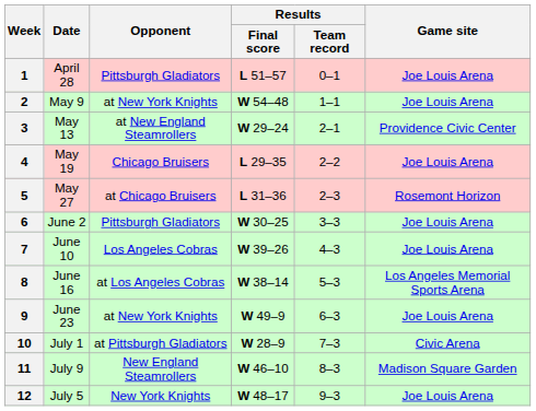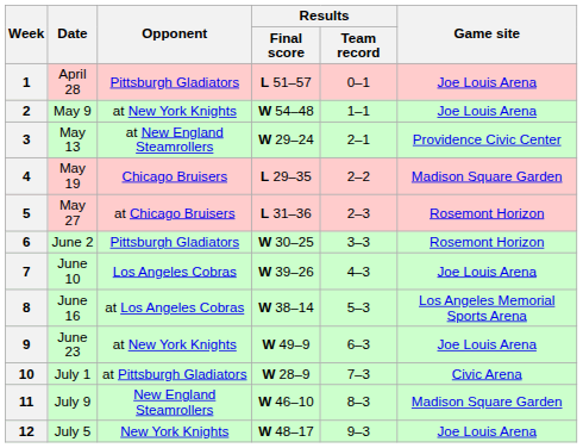 <table class="wikitable" align="center" style="font-size: 92%">
 <tr>
 <th rowspan="2">Week</th>
 <th rowspan="2">Date</th>
 <th rowspan="2">Opponent</th>
 <th colspan="2">Results</th>
 <th rowspan="2">Game site</th>
 </tr>
 <tr>
 <th>Final score</th>
 <th>Team record</th>
 </tr>
 <tr style="background:#fcc">
 <th>1</th>
 <td style="text-align:center;">April 28</td>
 <td style="text-align:center;"><a href='#'>Pittsburgh Gladiators</a></td>
 <td style="text-align:center;"><strong>L</strong> 51–57</td>
 <td style="text-align:center;">0–1</td>
 <td style="text-align:center;"><a href='#'>Joe Louis Arena</a></td>
 </tr>
 <tr style="background:#cfc">
 <th>2</th>
 <td style="text-align:center;">May 9</td>
 <td style="text-align:center;">at <a href='#'>New York Knights</a></td>
 <td style="text-align:center;"><strong>W</strong> 54–48</td>
 <td style="text-align:center;">1–1</td>
 <td style="text-align:center;"><a href='#'>Joe Louis Arena</a></td>
 </tr>
 <tr style="background:#cfc">
 <th>3</th>
 <td style="text-align:center;">May 13</td>
 <td style="text-align:center;">at <a href='#'>New England Steamrollers</a></td>
 <td style="text-align:center;"><strong>W</strong> 29–24</td>
 <td style="text-align:center;">2–1</td>
 <td style="text-align:center;"><a href='#'>Providence Civic Center</a></td>
 </tr>
 <tr style="background:#fcc">
 <th>4</th>
 <td style="text-align:center;">May 19</td>
 <td style="text-align:center;"><a href='#'>Chicago Bruisers</a></td>
 <td style="text-align:center;"><strong>L</strong> 29–35</td>
 <td style="text-align:center;">2–2</td>
-<td style="text-align:center;"><a href='#'>Joe Louis Arena</a></td>
+<td style="text-align:center;"><a href='#'>Madison Square Garden</a></td>
 </tr>
 <tr style="background:#fcc">
 <th>5</th>
 <td style="text-align:center;">May 27</td>
 <td style="text-align:center;">at <a href='#'>Chicago Bruisers</a></td>
 <td style="text-align:center;"><strong>L</strong> 31–36</td>
 <td style="text-align:center;">2–3</td>
 <td style="text-align:center;"><a href='#'>Rosemont Horizon</a></td>
 </tr>
 <tr style="background:#cfc">
 <th>6</th>
 <td style="text-align:center;">June 2</td>
 <td style="text-align:center;"><a href='#'>Pittsburgh Gladiators</a></td>
 <td style="text-align:center;"><strong>W</strong> 30–25</td>
 <td style="text-align:center;">3–3</td>
-<td style="text-align:center;"><a href='#'>Joe Louis Arena</a></td>
+<td style="text-align:center;"><a href='#'>Rosemont Horizon</a></td>
 </tr>
 <tr style="background:#cfc">
 <th>7</th>
 <td style="text-align:center;">June 10</td>
 <td style="text-align:center;"><a href='#'>Los Angeles Cobras</a></td>
 <td style="text-align:center;"><strong>W</strong> 39–26</td>
 <td style="text-align:center;">4–3</td>
 <td style="text-align:center;"><a href='#'>Joe Louis Arena</a></td>
 </tr>
 <tr style="background:#cfc">
 <th>8</th>
 <td style="text-align:center;">June 16</td>
 <td style="text-align:center;">at <a href='#'>Los Angeles Cobras</a></td>
 <td style="text-align:center;"><strong>W</strong> 38–14</td>
 <td style="text-align:center;">5–3</td>
 <td style="text-align:center;"><a href='#'>Los Angeles Memorial Sports Arena</a></td>
 </tr>
 <tr style="background:#cfc">
 <th>9</th>
 <td style="text-align:center;">June 23</td>
 <td style="text-align:center;">at <a href='#'>New York Knights</a></td>
 <td style="text-align:center;"><strong>W</strong> 49–9</td>
 <td style="text-align:center;">6–3</td>
 <td style="text-align:center;"><a href='#'>Joe Louis Arena</a></td>
 </tr>
 <tr style="background:#cfc">
 <th>10</th>
 <td style="text-align:center;">July 1</td>
 <td style="text-align:center;">at <a href='#'>Pittsburgh Gladiators</a></td>
 <td style="text-align:center;"><strong>W</strong> 28–9</td>
 <td style="text-align:center;">7–3</td>
 <td style="text-align:center;"><a href='#'>Civic Arena</a></td>
 </tr>
 <tr style="background:#cfc">
 <th>11</th>
 <td style="text-align:center;">July 9</td>
 <td style="text-align:center;"><a href='#'>New England Steamrollers</a></td>
 <td style="text-align:center;"><strong>W</strong> 46–10</td>
 <td style="text-align:center;">8–3</td>
 <td style="text-align:center;"><a href='#'>Madison Square Garden</a></td>
 </tr>
 <tr style="background:#cfc">
 <th>12</th>
 <td style="text-align:center;">July 5</td>
 <td style="text-align:center;"><a href='#'>New York Knights</a></td>
 <td style="text-align:center;"><strong>W</strong> 48–17</td>
 <td style="text-align:center;">9–3</td>
 <td style="text-align:center;"><a href='#'>Joe Louis Arena</a></td>
 </tr>
 </table>
